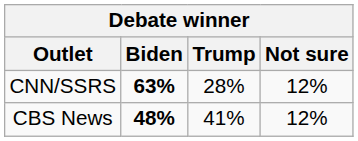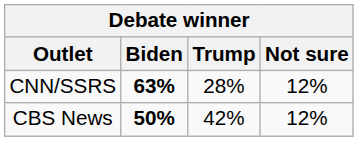 <table class="wikitable sortable floatright" style="text-align:center;">
 <tr>
 <th Winner; colspan = 4>Debate winner</th>
 </tr>
 <tr>
 <th>Outlet</th>
 <th>Biden</th>
 <th>Trump</th>
 <th>Not sure</th>
 </tr>
 <tr>
 <td>CNN/SSRS</td>
 <td><strong>63%</strong></td>
 <td>28%</td>
 <td>12%</td>
 </tr>
 <tr>
 <td>CBS News</td>
-<td><strong>48%</strong></td>
-<td>41%</td>
+<td><strong>50%</strong></td>
+<td>42%</td>
 <td>12%</td>
 </tr>
 </table>
